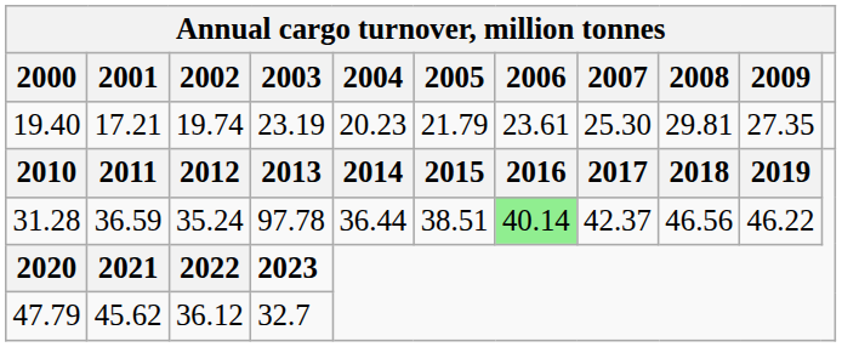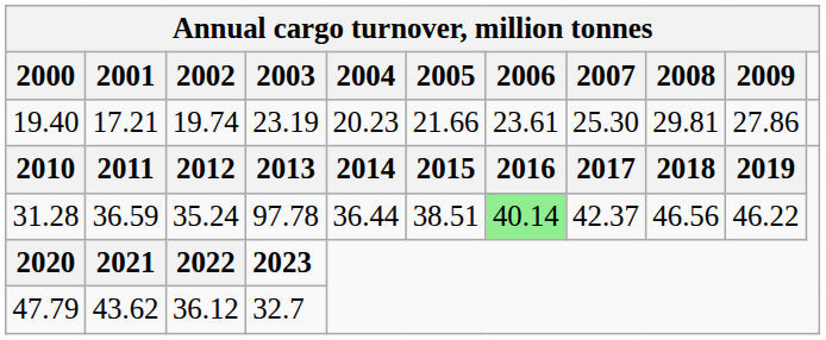 <table class="wikitable">
 <tr>
 <th colspan="18">Annual cargo turnover, million tonnes</th>
 </tr>
 <tr>
 <th>2000</th>
 <th>2001</th>
 <th>2002</th>
 <th>2003</th>
 <th>2004</th>
 <th>2005</th>
 <th>2006</th>
 <th>2007</th>
 <th>2008</th>
 <th>2009</th>
 </tr>
 <tr>
 <td>19.40</td>
 <td>17.21</td>
 <td>19.74</td>
 <td>23.19</td>
 <td>20.23</td>
-<td>21.79</td>
+<td>21.66</td>
 <td>23.61</td>
 <td>25.30</td>
 <td>29.81</td>
-<td>27.35</td>
+<td>27.86</td>
 <td></td>
 </tr>
 <tr>
 <th>2010</th>
 <th>2011</th>
 <th>2012</th>
 <th>2013</th>
 <th>2014</th>
 <th>2015</th>
 <th>2016</th>
 <th>2017</th>
 <th>2018</th>
 <th>2019</th>
 </tr>
 <tr>
 <td>31.28</td>
 <td>36.59</td>
 <td>35.24</td>
 <td>97.78</td>
 <td>36.44</td>
 <td>38.51</td>
 <td style="background: lightgreen;">40.14</td>
 <td>42.37</td>
 <td>46.56</td>
 <td>46.22</td>
 </tr>
 <tr>
 <th>2020</th>
 <th>2021</th>
 <th>2022</th>
 <td><strong>2023</strong></td>
 </tr>
 <tr>
 <td>47.79</td>
-<td>45.62</td>
+<td>43.62</td>
 <td>36.12</td>
 <td>32.7</td>
 </tr>
 </table>
